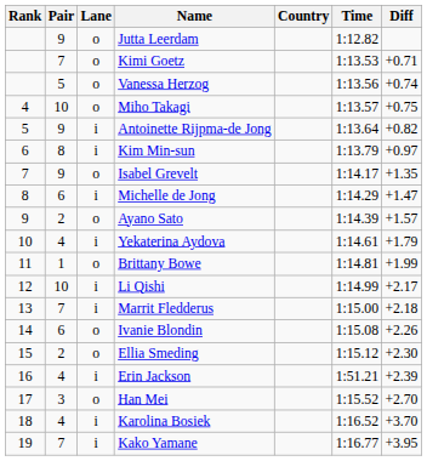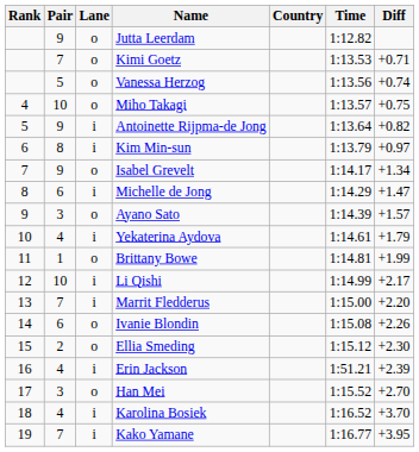 <table class="wikitable sortable" style="text-align:center">
 <tr>
 <th>Rank</th>
 <th>Pair</th>
 <th>Lane</th>
 <th>Name</th>
 <th>Country</th>
 <th>Time</th>
 <th>Diff</th>
 </tr>
 <tr>
 <td></td>
 <td>9</td>
 <td>o</td>
 <td align=left><a href='#'>Jutta Leerdam</a></td>
 <td align=left></td>
 <td>1:12.82</td>
 <td></td>
 </tr>
 <tr>
 <td></td>
 <td>7</td>
 <td>o</td>
 <td align=left><a href='#'>Kimi Goetz</a></td>
 <td align=left></td>
 <td>1:13.53</td>
 <td>+0.71</td>
 </tr>
 <tr>
 <td></td>
 <td>5</td>
 <td>o</td>
 <td align=left><a href='#'>Vanessa Herzog</a></td>
 <td align=left></td>
 <td>1:13.56</td>
 <td>+0.74</td>
 </tr>
 <tr>
 <td>4</td>
 <td>10</td>
 <td>o</td>
 <td align=left><a href='#'>Miho Takagi</a></td>
 <td align=left></td>
 <td>1:13.57</td>
 <td>+0.75</td>
 </tr>
 <tr>
 <td>5</td>
 <td>9</td>
 <td>i</td>
 <td align=left><a href='#'>Antoinette Rijpma-de Jong</a></td>
 <td align=left></td>
 <td>1:13.64</td>
 <td>+0.82</td>
 </tr>
 <tr>
 <td>6</td>
 <td>8</td>
 <td>i</td>
 <td align=left><a href='#'>Kim Min-sun</a></td>
 <td align=left></td>
 <td>1:13.79</td>
 <td>+0.97</td>
 </tr>
 <tr>
 <td>7</td>
 <td>9</td>
 <td>o</td>
 <td align=left><a href='#'>Isabel Grevelt</a></td>
 <td align=left></td>
 <td>1:14.17</td>
-<td>+1.35</td>
+<td>+1.34</td>
 </tr>
 <tr>
 <td>8</td>
 <td>6</td>
 <td>i</td>
 <td align=left><a href='#'>Michelle de Jong</a></td>
 <td align=left></td>
 <td>1:14.29</td>
 <td>+1.47</td>
 </tr>
 <tr>
 <td>9</td>
-<td>2</td>
+<td>3</td>
 <td>o</td>
 <td align=left><a href='#'>Ayano Sato</a></td>
 <td align=left></td>
 <td>1:14.39</td>
 <td>+1.57</td>
 </tr>
 <tr>
 <td>10</td>
 <td>4</td>
 <td>i</td>
 <td align=left><a href='#'>Yekaterina Aydova</a></td>
 <td align=left></td>
 <td>1:14.61</td>
 <td>+1.79</td>
 </tr>
 <tr>
 <td>11</td>
 <td>1</td>
 <td>o</td>
 <td align=left><a href='#'>Brittany Bowe</a></td>
 <td align=left></td>
 <td>1:14.81</td>
 <td>+1.99</td>
 </tr>
 <tr>
 <td>12</td>
 <td>10</td>
 <td>i</td>
 <td align=left><a href='#'>Li Qishi</a></td>
 <td align=left></td>
 <td>1:14.99</td>
 <td>+2.17</td>
 </tr>
 <tr>
 <td>13</td>
 <td>7</td>
 <td>i</td>
 <td align=left><a href='#'>Marrit Fledderus</a></td>
 <td align=left></td>
 <td>1:15.00</td>
-<td>+2.18</td>
+<td>+2.20</td>
 </tr>
 <tr>
 <td>14</td>
 <td>6</td>
 <td>o</td>
 <td align=left><a href='#'>Ivanie Blondin</a></td>
 <td align=left></td>
 <td>1:15.08</td>
 <td>+2.26</td>
 </tr>
 <tr>
 <td>15</td>
 <td>2</td>
 <td>o</td>
 <td align=left><a href='#'>Ellia Smeding</a></td>
 <td align=left></td>
 <td>1:15.12</td>
 <td>+2.30</td>
 </tr>
 <tr>
 <td>16</td>
 <td>4</td>
 <td>i</td>
 <td align=left><a href='#'>Erin Jackson</a></td>
 <td align=left></td>
 <td>1:51.21</td>
 <td>+2.39</td>
 </tr>
 <tr>
 <td>17</td>
 <td>3</td>
 <td>o</td>
 <td align=left><a href='#'>Han Mei</a></td>
 <td align=left></td>
 <td>1:15.52</td>
 <td>+2.70</td>
 </tr>
 <tr>
 <td>18</td>
 <td>4</td>
 <td>i</td>
 <td align=left><a href='#'>Karolina Bosiek</a></td>
 <td align=left></td>
 <td>1:16.52</td>
 <td>+3.70</td>
 </tr>
 <tr>
 <td>19</td>
 <td>7</td>
 <td>i</td>
 <td align=left><a href='#'>Kako Yamane</a></td>
 <td align=left></td>
 <td>1:16.77</td>
 <td>+3.95</td>
 </tr>
 </table>
